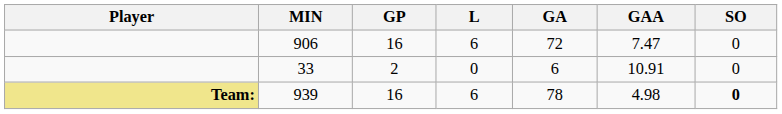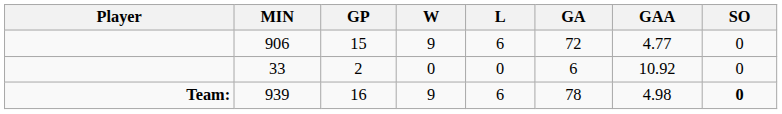 <table class="wikitable sortable" width="60%">
 <tr>
 <th bgcolor="#DDDDFF" width="10%">Player</th>
 <th width="3%" bgcolor="#DDDDFF" title="Minutes played">MIN</th>
 <th width="3%" bgcolor="#DDDDFF" title="Games played in">GP</th>
+<th width="3%" bgcolor="#DDDDFF" title="Wins">W</th>
 <th width="3%" bgcolor="#DDDDFF"title="Losses">L</th>
 <th width="3%" bgcolor="#DDDDFF" title="Goals against">GA</th>
 <th width="3%" bgcolor="#DDDDFF" title="Goals against average">GAA</th>
 <th width="3%" bgcolor="#DDDDFF" title="Shut-outs">SO</th>
 </tr>
 <tr align="center">
 <td align="right"></td>
 <td>906</td>
-<td>16</td>
+<td>15</td>
+<td>9</td>
 <td>6</td>
 <td>72</td>
-<td>7.47</td>
+<td>4.77</td>
 <td>0</td>
 </tr>
 <tr align="center">
 <td align="right"></td>
 <td>33</td>
 <td>2</td>
 <td>0</td>
+<td>0</td>
 <td>6</td>
-<td>10.91</td>
+<td>10.92</td>
 <td>0</td>
 </tr>
 <tr align="center">
-<td align="right" style="background: khaki;"><strong>Team:</strong></td>
+<td align="right"><strong>Team:</strong></td>
 <td>939</td>
 <td>16</td>
+<td>9</td>
 <td>6</td>
 <td>78</td>
 <td>4.98</td>
 <td><strong>0</strong></td>
 </tr>
 </table>
